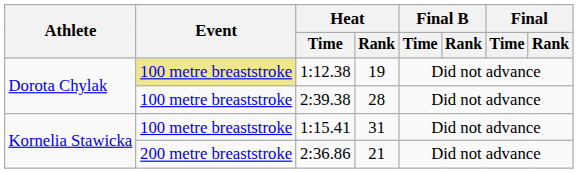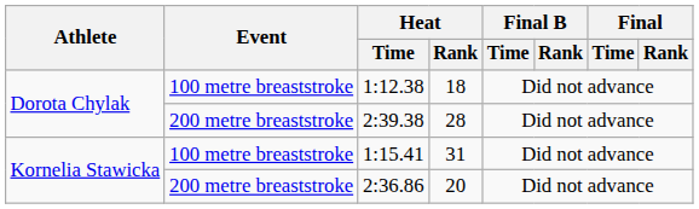 <table class=wikitable style="font-size:90%">
 <tr>
 <th rowspan="2">Athlete</th>
 <th rowspan="2">Event</th>
 <th colspan="2">Heat</th>
 <th colspan="2">Final B</th>
 <th colspan="2">Final</th>
 </tr>
 <tr style="font-size:95%">
 <th>Time</th>
 <th>Rank</th>
 <th>Time</th>
 <th>Rank</th>
 <th>Time</th>
 <th>Rank</th>
 </tr>
 <tr align=center>
 <td align=left rowspan=2><a href='#'>Dorota Chylak</a></td>
-<td align=left style="background: khaki;"><a href='#'>100 metre breaststroke</a></td>
+<td align=left><a href='#'>100 metre breaststroke</a></td>
 <td>1:12.38</td>
-<td>19</td>
+<td>18</td>
 <td colspan=4>Did not advance</td>
 </tr>
 <tr align=center>
-<td align=left><a href='#'>100 metre breaststroke</a></td>
+<td align=left><a href='#'>200 metre breaststroke</a></td>
 <td>2:39.38</td>
 <td>28</td>
 <td colspan=4>Did not advance</td>
 </tr>
 <tr align=center>
 <td align=left rowspan=2><a href='#'>Kornelia Stawicka</a></td>
 <td align=left><a href='#'>100 metre breaststroke</a></td>
 <td>1:15.41</td>
 <td>31</td>
 <td colspan=4>Did not advance</td>
 </tr>
 <tr align=center>
 <td align=left><a href='#'>200 metre breaststroke</a></td>
 <td>2:36.86</td>
-<td>21</td>
+<td>20</td>
 <td colspan=4>Did not advance</td>
 </tr>
 </table>
